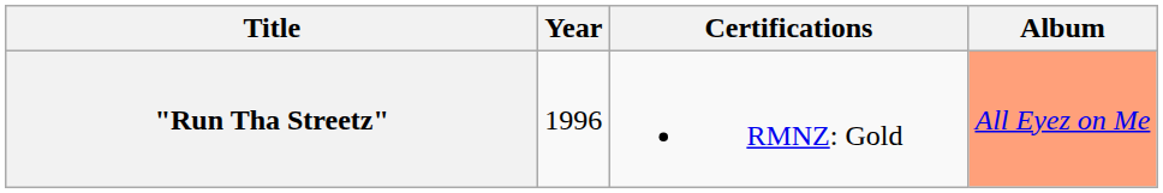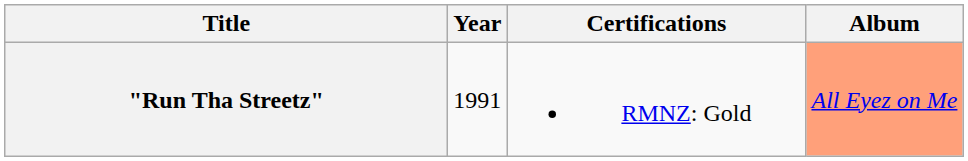 <table class="wikitable plainrowheaders" style="text-align:center;">
 <tr>
 <th scope="col" style="width:18em;">Title</th>
 <th scope="col">Year</th>
 <th scope="col" style="width:12em;">Certifications</th>
 <th scope="col">Album</th>
 </tr>
 <tr>
 <th scope="row">"Run Tha Streetz"<br></th>
-<td>1996</td>
+<td>1991</td>
 <td><br><ul><li><a href='#'>RMNZ</a>: Gold</li></ul></td>
 <td style="background: lightsalmon;"><em><a href='#'>All Eyez on Me</a></em></td>
 </tr>
 </table>
